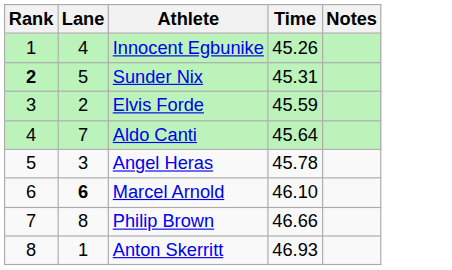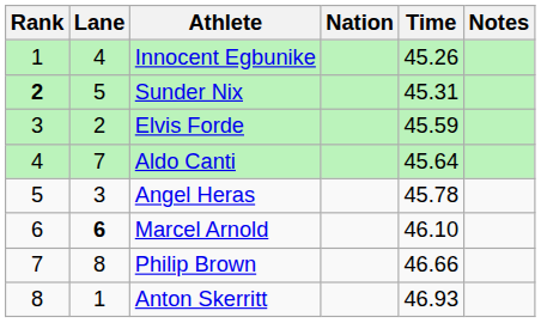 <table class="wikitable sortable" style="text-align:center">
 <tr>
 <th>Rank</th>
 <th>Lane</th>
 <th>Athlete</th>
+<th>Nation</th>
 <th>Time</th>
 <th>Notes</th>
 </tr>
 <tr style="background:#bbf3bb;">
 <td>1</td>
 <td>4</td>
 <td align=left><a href='#'>Innocent Egbunike</a></td>
+<td align=left></td>
 <td>45.26</td>
 <td></td>
 </tr>
 <tr style="background:#bbf3bb;">
 <td><strong>2</strong></td>
 <td>5</td>
 <td align=left><a href='#'>Sunder Nix</a></td>
+<td align=left></td>
 <td>45.31</td>
 <td></td>
 </tr>
 <tr style="background:#bbf3bb;">
 <td>3</td>
 <td>2</td>
 <td align=left><a href='#'>Elvis Forde</a></td>
+<td align=left></td>
 <td>45.59</td>
 <td></td>
 </tr>
 <tr style="background:#bbf3bb;">
 <td>4</td>
 <td>7</td>
 <td align=left><a href='#'>Aldo Canti</a></td>
+<td align=left></td>
 <td>45.64</td>
 <td></td>
 </tr>
 <tr>
 <td>5</td>
 <td>3</td>
 <td align=left><a href='#'>Angel Heras</a></td>
+<td align=left></td>
 <td>45.78</td>
 <td></td>
 </tr>
 <tr>
 <td>6</td>
 <td><strong>6</strong></td>
 <td align=left><a href='#'>Marcel Arnold</a></td>
+<td align=left></td>
 <td>46.10</td>
 <td></td>
 </tr>
 <tr>
 <td>7</td>
 <td>8</td>
 <td align=left><a href='#'>Philip Brown</a></td>
+<td align=left></td>
 <td>46.66</td>
 <td></td>
 </tr>
 <tr>
 <td>8</td>
 <td>1</td>
 <td align=left><a href='#'>Anton Skerritt</a></td>
+<td align=left></td>
 <td>46.93</td>
 <td></td>
 </tr>
 </table>
